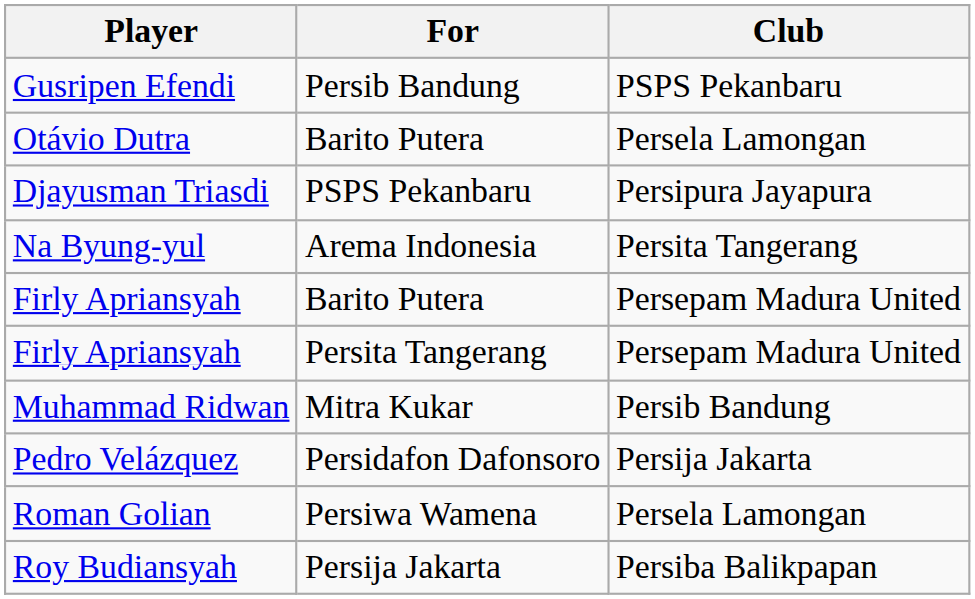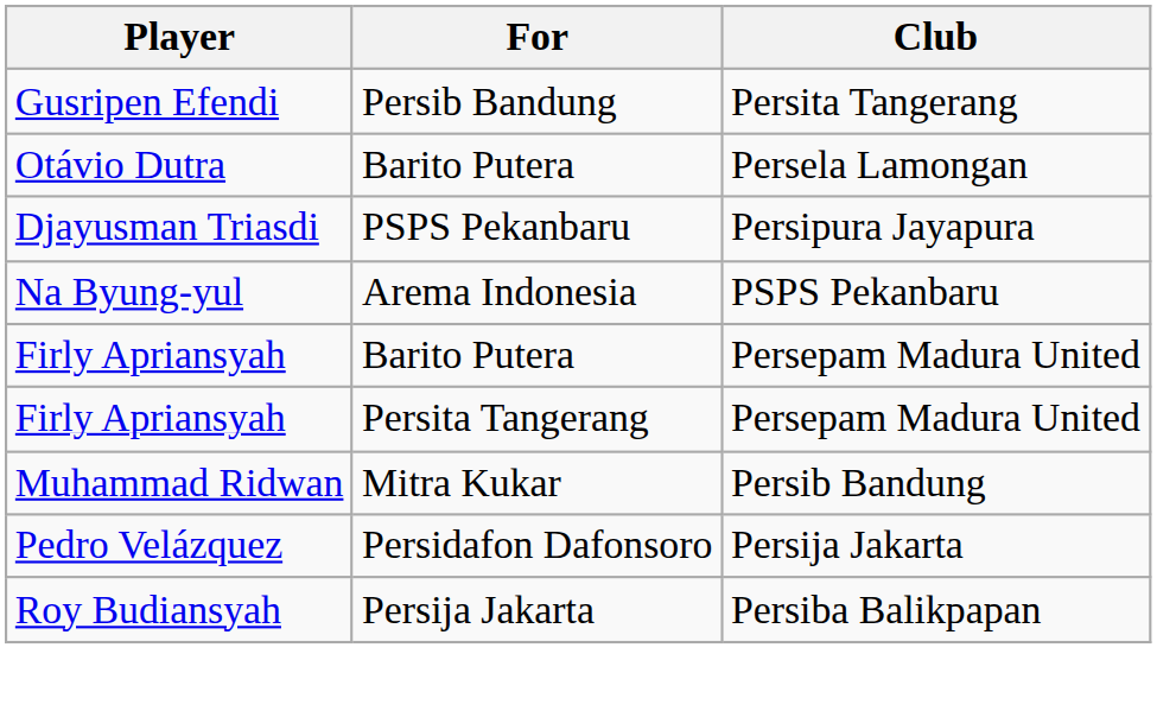 <table class="wikitable" style="text-align:left">
 <tr>
 <th>Player</th>
 <th>For</th>
 <th>Club</th>
 </tr>
 <tr>
 <td> <a href='#'>Gusripen Efendi</a></td>
 <td>Persib Bandung</td>
-<td>PSPS Pekanbaru</td>
+<td>Persita Tangerang</td>
 </tr>
 <tr>
 <td> <a href='#'>Otávio Dutra</a></td>
 <td>Barito Putera</td>
 <td>Persela Lamongan</td>
 </tr>
 <tr>
 <td> <a href='#'>Djayusman Triasdi</a></td>
 <td>PSPS Pekanbaru</td>
 <td>Persipura Jayapura</td>
 </tr>
 <tr>
 <td> <a href='#'>Na Byung-yul</a></td>
 <td>Arema Indonesia</td>
-<td>Persita Tangerang</td>
+<td>PSPS Pekanbaru</td>
 </tr>
 <tr>
 <td> <a href='#'>Firly Apriansyah</a></td>
 <td>Barito Putera</td>
 <td>Persepam Madura United</td>
 </tr>
 <tr>
 <td> <a href='#'>Firly Apriansyah</a></td>
 <td>Persita Tangerang</td>
 <td>Persepam Madura United</td>
 </tr>
 <tr>
 <td> <a href='#'>Muhammad Ridwan</a></td>
 <td>Mitra Kukar</td>
 <td>Persib Bandung</td>
 </tr>
 <tr>
 <td> <a href='#'>Pedro Velázquez</a></td>
 <td>Persidafon Dafonsoro</td>
 <td>Persija Jakarta</td>
 </tr>
 <tr>
-<td> <a href='#'>Roman Golian</a></td>
-<td>Persiwa Wamena</td>
-<td>Persela Lamongan</td>
-</tr>
-<tr>
 <td> <a href='#'>Roy Budiansyah</a></td>
 <td>Persija Jakarta</td>
 <td>Persiba Balikpapan</td>
 </tr>
 </table>
